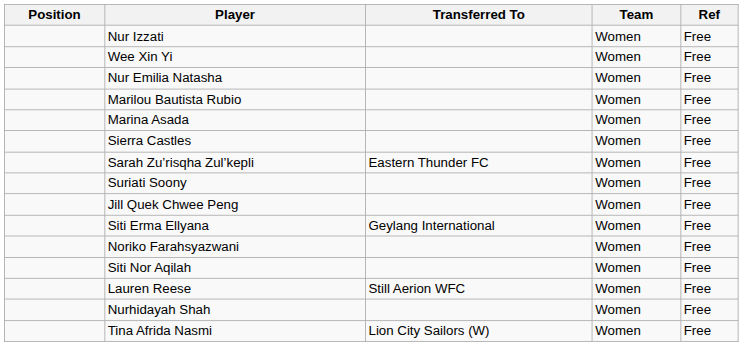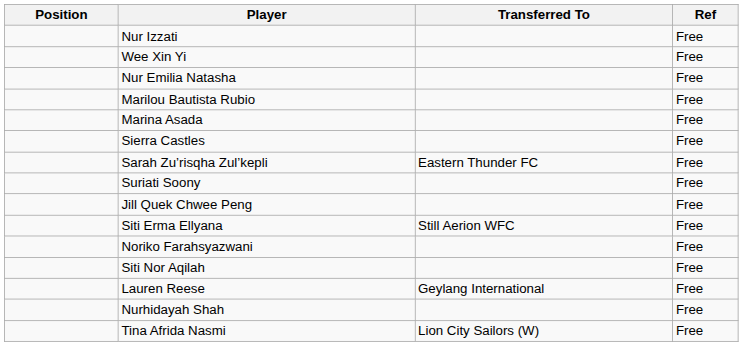 <table class="wikitable sortable" style="width:70%; text-align:center; font-size:100%; text-align:left;">
 <tr>
 <th>Position</th>
 <th>Player</th>
 <th>Transferred To</th>
-<th>Team</th>
 <th>Ref</th>
 </tr>
 <tr>
 <td></td>
 <td> Nur Izzati</td>
 <td></td>
-<td>Women</td>
 <td>Free</td>
 </tr>
 <tr>
 <td></td>
 <td> Wee Xin Yi</td>
 <td></td>
-<td>Women</td>
 <td>Free</td>
 </tr>
 <tr>
 <td></td>
 <td> Nur Emilia Natasha</td>
 <td></td>
-<td>Women</td>
 <td>Free</td>
 </tr>
 <tr>
 <td></td>
 <td> Marilou Bautista Rubio</td>
 <td></td>
-<td>Women</td>
 <td>Free</td>
 </tr>
 <tr>
 <td></td>
 <td> Marina Asada</td>
 <td></td>
-<td>Women</td>
 <td>Free </td>
 </tr>
 <tr>
 <td></td>
 <td> Sierra Castles</td>
 <td></td>
-<td>Women</td>
 <td>Free</td>
 </tr>
 <tr>
 <td></td>
 <td> Sarah Zu’risqha Zul’kepli</td>
 <td> Eastern Thunder FC</td>
-<td>Women</td>
 <td>Free </td>
 </tr>
 <tr>
 <td></td>
 <td> Suriati Soony</td>
 <td></td>
-<td>Women</td>
 <td>Free</td>
 </tr>
 <tr>
 <td></td>
 <td> Jill Quek Chwee Peng</td>
 <td></td>
-<td>Women</td>
 <td>Free</td>
 </tr>
 <tr>
 <td></td>
 <td> Siti Erma Ellyana</td>
-<td> Geylang International</td>
-<td>Women</td>
+<td> Still Aerion WFC</td>
 <td>Free</td>
 </tr>
 <tr>
 <td></td>
 <td> Noriko Farahsyazwani</td>
 <td></td>
-<td>Women</td>
 <td>Free</td>
 </tr>
 <tr>
 <td></td>
 <td> Siti Nor Aqilah</td>
 <td></td>
-<td>Women</td>
 <td>Free</td>
 </tr>
 <tr>
 <td></td>
 <td> Lauren Reese</td>
-<td> Still Aerion WFC</td>
-<td>Women</td>
+<td> Geylang International</td>
 <td>Free</td>
 </tr>
 <tr>
 <td></td>
 <td> Nurhidayah Shah</td>
 <td></td>
-<td>Women</td>
 <td>Free</td>
 </tr>
 <tr>
 <td></td>
 <td> Tina Afrida Nasmi</td>
 <td> Lion City Sailors (W)</td>
-<td>Women</td>
 <td>Free</td>
 </tr>
 </table>
